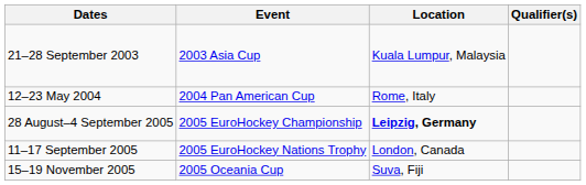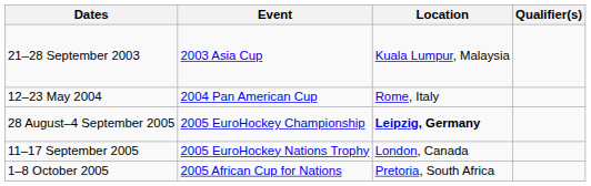 <table class=wikitable>
 <tr>
 <th>Dates</th>
 <th>Event</th>
 <th>Location</th>
 <th>Qualifier(s)</th>
 </tr>
 <tr>
 <td>21–28 September 2003</td>
 <td><a href='#'>2003 Asia Cup</a></td>
 <td><a href='#'>Kuala Lumpur</a>, Malaysia</td>
 <td><br><br><br><br></td>
 </tr>
 <tr>
 <td>12–23 May 2004</td>
 <td><a href='#'>2004 Pan American Cup</a></td>
 <td><a href='#'>Rome</a>, Italy</td>
 <td></td>
 </tr>
 <tr>
 <td>28 August–4 September 2005</td>
 <td><a href='#'>2005 EuroHockey Championship</a></td>
 <td><strong><a href='#'>Leipzig</a>, Germany</strong></td>
 <td><br><br></td>
 </tr>
 <tr>
 <td>11–17 September 2005</td>
 <td><a href='#'>2005 EuroHockey Nations Trophy</a></td>
 <td><a href='#'>London</a>, Canada</td>
 <td></td>
 </tr>
 <tr>
-<td>15–19 November 2005</td>
-<td><a href='#'>2005 Oceania Cup</a></td>
-<td><a href='#'>Suva</a>, Fiji</td>
+<td>1–8 October 2005</td>
+<td><a href='#'>2005 African Cup for Nations</a></td>
+<td><a href='#'>Pretoria</a>, South Africa</td>
 <td></td>
 </tr>
 </table>
